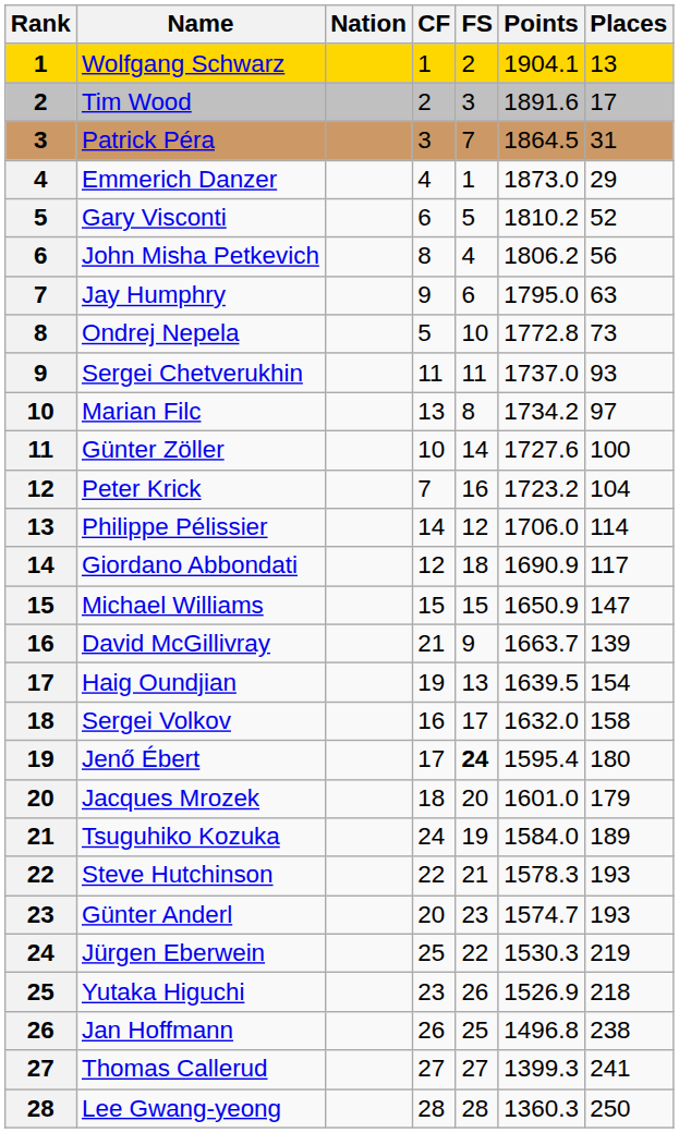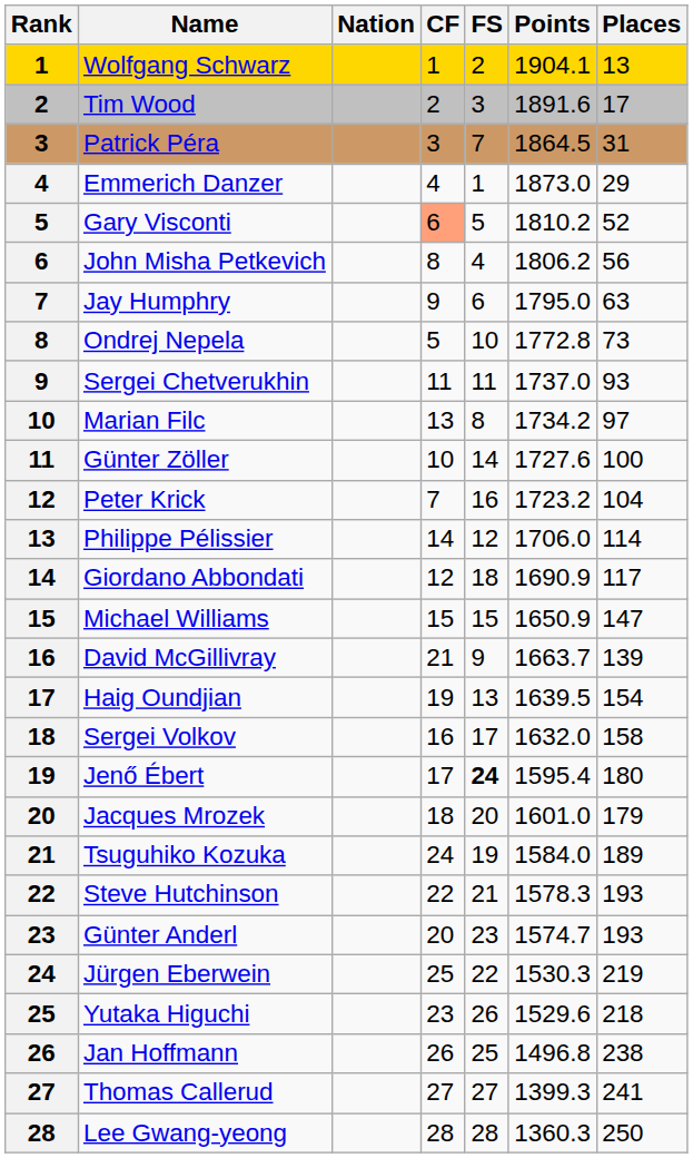 <table class="wikitable">
 <tr>
 <th>Rank</th>
 <th>Name</th>
 <th>Nation</th>
 <th>CF</th>
 <th>FS</th>
 <th>Points</th>
 <th>Places</th>
 </tr>
 <tr bgcolor="gold">
 <td align="center"><strong>1</strong></td>
 <td><a href='#'>Wolfgang Schwarz</a></td>
 <td></td>
 <td>1</td>
 <td>2</td>
 <td>1904.1</td>
 <td>13</td>
 </tr>
 <tr bgcolor="silver">
 <td align="center"><strong>2</strong></td>
 <td><a href='#'>Tim Wood</a></td>
 <td></td>
 <td>2</td>
 <td>3</td>
 <td>1891.6</td>
 <td>17</td>
 </tr>
 <tr bgcolor="cc9966">
 <td align="center"><strong>3</strong></td>
 <td><a href='#'>Patrick Péra</a></td>
 <td></td>
 <td>3</td>
 <td>7</td>
 <td>1864.5</td>
 <td>31</td>
 </tr>
 <tr>
 <th>4</th>
 <td><a href='#'>Emmerich Danzer</a></td>
 <td></td>
 <td>4</td>
 <td>1</td>
 <td>1873.0</td>
 <td>29</td>
 </tr>
 <tr>
 <th>5</th>
 <td><a href='#'>Gary Visconti</a></td>
 <td></td>
-<td>6</td>
+<td style="background: lightsalmon;">6</td>
 <td>5</td>
 <td>1810.2</td>
 <td>52</td>
 </tr>
 <tr>
 <th>6</th>
 <td><a href='#'>John Misha Petkevich</a></td>
 <td></td>
 <td>8</td>
 <td>4</td>
 <td>1806.2</td>
 <td>56</td>
 </tr>
 <tr>
 <th>7</th>
 <td><a href='#'>Jay Humphry</a></td>
 <td></td>
 <td>9</td>
 <td>6</td>
 <td>1795.0</td>
 <td>63</td>
 </tr>
 <tr>
 <th>8</th>
 <td><a href='#'>Ondrej Nepela</a></td>
 <td></td>
 <td>5</td>
 <td>10</td>
 <td>1772.8</td>
 <td>73</td>
 </tr>
 <tr>
 <th>9</th>
 <td><a href='#'>Sergei Chetverukhin</a></td>
 <td></td>
 <td>11</td>
 <td>11</td>
 <td>1737.0</td>
 <td>93</td>
 </tr>
 <tr>
 <th>10</th>
 <td><a href='#'>Marian Filc</a></td>
 <td></td>
 <td>13</td>
 <td>8</td>
 <td>1734.2</td>
 <td>97</td>
 </tr>
 <tr>
 <th>11</th>
 <td><a href='#'>Günter Zöller</a></td>
 <td></td>
 <td>10</td>
 <td>14</td>
 <td>1727.6</td>
 <td>100</td>
 </tr>
 <tr>
 <th>12</th>
 <td><a href='#'>Peter Krick</a></td>
 <td></td>
 <td>7</td>
 <td>16</td>
 <td>1723.2</td>
 <td>104</td>
 </tr>
 <tr>
 <th>13</th>
 <td><a href='#'>Philippe Pélissier</a></td>
 <td></td>
 <td>14</td>
 <td>12</td>
 <td>1706.0</td>
 <td>114</td>
 </tr>
 <tr>
 <th>14</th>
 <td><a href='#'>Giordano Abbondati</a></td>
 <td></td>
 <td>12</td>
 <td>18</td>
 <td>1690.9</td>
 <td>117</td>
 </tr>
 <tr>
 <th>15</th>
 <td><a href='#'>Michael Williams</a></td>
 <td></td>
 <td>15</td>
 <td>15</td>
 <td>1650.9</td>
 <td>147</td>
 </tr>
 <tr>
 <th>16</th>
 <td><a href='#'>David McGillivray</a></td>
 <td></td>
 <td>21</td>
 <td>9</td>
 <td>1663.7</td>
 <td>139</td>
 </tr>
 <tr>
 <th>17</th>
 <td><a href='#'>Haig Oundjian</a></td>
 <td></td>
 <td>19</td>
 <td>13</td>
 <td>1639.5</td>
 <td>154</td>
 </tr>
 <tr>
 <th>18</th>
 <td><a href='#'>Sergei Volkov</a></td>
 <td></td>
 <td>16</td>
 <td>17</td>
 <td>1632.0</td>
 <td>158</td>
 </tr>
 <tr>
 <th>19</th>
 <td><a href='#'>Jenő Ébert</a></td>
 <td></td>
 <td>17</td>
 <td><strong>24</strong></td>
 <td>1595.4</td>
 <td>180</td>
 </tr>
 <tr>
 <th>20</th>
 <td><a href='#'>Jacques Mrozek</a></td>
 <td></td>
 <td>18</td>
 <td>20</td>
 <td>1601.0</td>
 <td>179</td>
 </tr>
 <tr>
 <th>21</th>
 <td><a href='#'>Tsuguhiko Kozuka</a></td>
 <td></td>
 <td>24</td>
 <td>19</td>
 <td>1584.0</td>
 <td>189</td>
 </tr>
 <tr>
 <th>22</th>
 <td><a href='#'>Steve Hutchinson</a></td>
 <td></td>
 <td>22</td>
 <td>21</td>
 <td>1578.3</td>
 <td>193</td>
 </tr>
 <tr>
 <th>23</th>
 <td><a href='#'>Günter Anderl</a></td>
 <td></td>
 <td>20</td>
 <td>23</td>
 <td>1574.7</td>
 <td>193</td>
 </tr>
 <tr>
 <th>24</th>
 <td><a href='#'>Jürgen Eberwein</a></td>
 <td></td>
 <td>25</td>
 <td>22</td>
 <td>1530.3</td>
 <td>219</td>
 </tr>
 <tr>
 <th>25</th>
 <td><a href='#'>Yutaka Higuchi</a></td>
 <td></td>
 <td>23</td>
 <td>26</td>
-<td>1526.9</td>
+<td>1529.6</td>
 <td>218</td>
 </tr>
 <tr>
 <th>26</th>
 <td><a href='#'>Jan Hoffmann</a></td>
 <td></td>
 <td>26</td>
 <td>25</td>
 <td>1496.8</td>
 <td>238</td>
 </tr>
 <tr>
 <th>27</th>
 <td><a href='#'>Thomas Callerud</a></td>
 <td></td>
 <td>27</td>
 <td>27</td>
 <td>1399.3</td>
 <td>241</td>
 </tr>
 <tr>
 <th>28</th>
 <td><a href='#'>Lee Gwang-yeong</a></td>
 <td></td>
 <td>28</td>
 <td>28</td>
 <td>1360.3</td>
 <td>250</td>
 </tr>
 </table>
